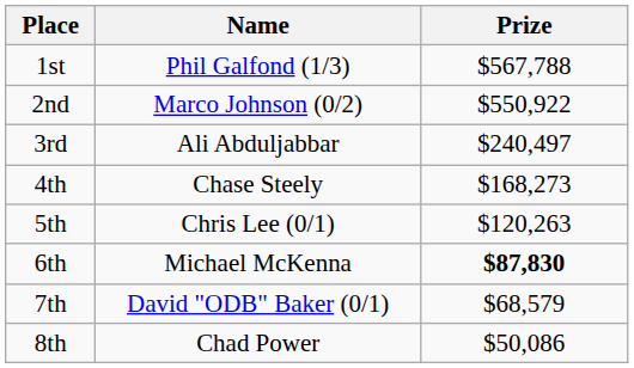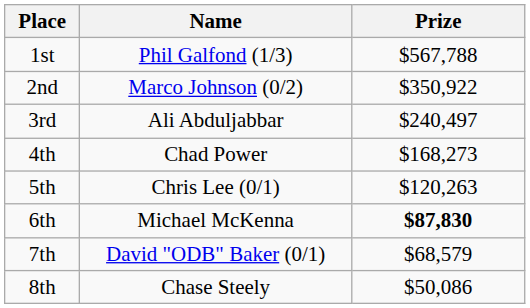 <table class="wikitable">
 <tr>
 <th width="50">Place</th>
 <th width="200">Name</th>
 <th width="125">Prize</th>
 </tr>
 <tr>
 <td align = "center">1st</td>
 <td align = "center"><a href='#'>Phil Galfond</a> (1/3)</td>
 <td align = "center">$567,788</td>
 </tr>
 <tr>
 <td align = "center">2nd</td>
 <td align = "center"><a href='#'>Marco Johnson</a> (0/2)</td>
-<td align = "center">$550,922</td>
+<td align = "center">$350,922</td>
 </tr>
 <tr>
 <td align = "center">3rd</td>
 <td align = "center">Ali Abduljabbar</td>
 <td align = "center">$240,497</td>
 </tr>
 <tr>
 <td align = "center">4th</td>
-<td align = "center">Chase Steely</td>
+<td align = "center">Chad Power</td>
 <td align = "center">$168,273</td>
 </tr>
 <tr>
 <td align = "center">5th</td>
 <td align = "center">Chris Lee (0/1)</td>
 <td align = "center">$120,263</td>
 </tr>
 <tr>
 <td align = "center">6th</td>
 <td align = "center">Michael McKenna</td>
 <td align = "center"><strong>$87,830</strong></td>
 </tr>
 <tr>
 <td align = "center">7th</td>
 <td align = "center"><a href='#'>David "ODB" Baker</a> (0/1)</td>
 <td align = "center">$68,579</td>
 </tr>
 <tr>
 <td align = "center">8th</td>
-<td align = "center">Chad Power</td>
+<td align = "center">Chase Steely</td>
 <td align = "center">$50,086</td>
 </tr>
 </table>
